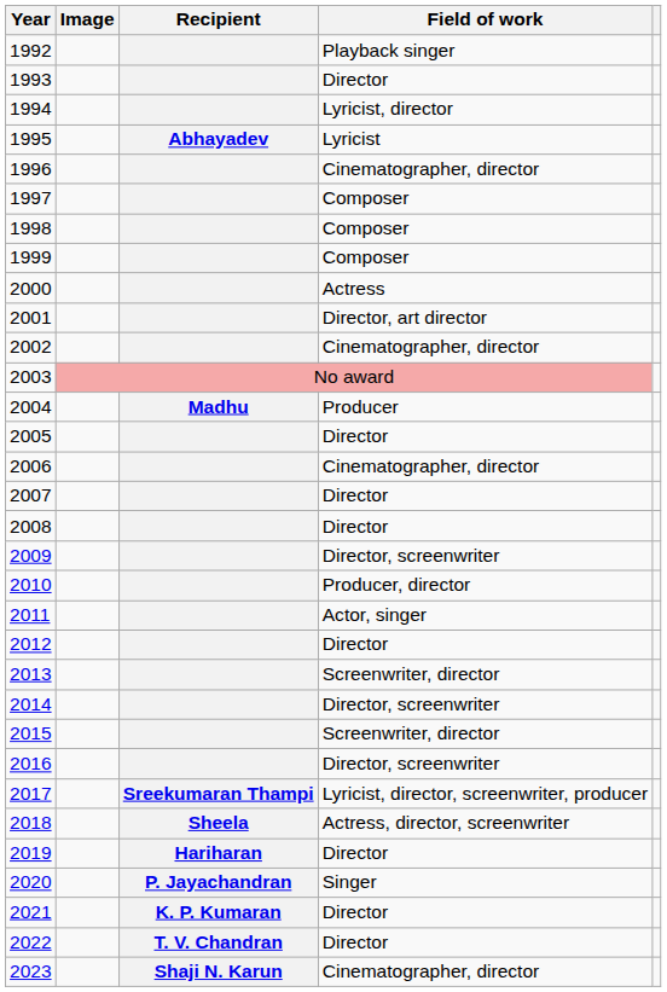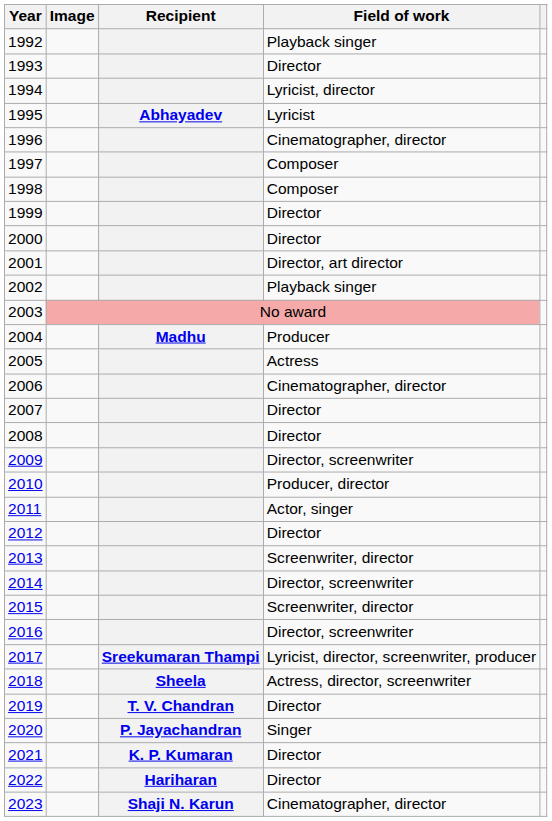 <table class="wikitable plainrowheaders sortable">
 <tr>
 <th scope="col">Year</th>
 <th scope="col">Image</th>
 <th scope="col">Recipient</th>
 <th scope="col">Field of work</th>
 <th scope="col" class="unsortable"></th>
 </tr>
 <tr>
 <td>1992</td>
 <td></td>
 <th scope="row"></th>
 <td>Playback singer</td>
 <td style="text-align:center;"></td>
 </tr>
 <tr>
 <td>1993</td>
 <td></td>
 <th scope="row"></th>
 <td>Director</td>
 <td style="text-align:center;"></td>
 </tr>
 <tr>
 <td>1994</td>
 <td></td>
 <th scope="row"></th>
 <td>Lyricist, director</td>
 <td style="text-align:center;"></td>
 </tr>
 <tr>
 <td>1995</td>
 <td></td>
 <th scope="row"><a href='#'>Abhayadev</a></th>
 <td>Lyricist</td>
 <td style="text-align:center;"></td>
 </tr>
 <tr>
 <td>1996</td>
 <td></td>
 <th scope="row"></th>
 <td>Cinematographer, director</td>
 <td style="text-align:center;"></td>
 </tr>
 <tr>
 <td>1997</td>
 <td></td>
 <th scope="row"></th>
 <td>Composer</td>
 <td style="text-align:center;"></td>
 </tr>
 <tr>
 <td>1998</td>
 <td></td>
 <th scope="row"></th>
 <td>Composer</td>
 <td style="text-align:center;"></td>
 </tr>
 <tr>
 <td>1999</td>
 <td></td>
 <th scope="row"></th>
-<td>Composer</td>
+<td>Director</td>
 <td style="text-align:center;"></td>
 </tr>
 <tr>
 <td>2000</td>
 <td></td>
 <th scope="row"></th>
-<td>Actress</td>
+<td>Director</td>
 <td style="text-align:center;"></td>
 </tr>
 <tr>
 <td>2001</td>
 <td></td>
 <th scope="row"></th>
 <td>Director, art director</td>
 <td style="text-align:center;"></td>
 </tr>
 <tr>
 <td>2002</td>
 <td></td>
 <th scope="row"></th>
-<td>Cinematographer, director</td>
+<td>Playback singer</td>
 <td style="text-align:center;"></td>
 </tr>
 <tr>
 <td>2003</td>
 <td bgcolor="#F5A9A9" align="center" colspan="3">No award</td>
 <td style="text-align:center;"></td>
 </tr>
 <tr>
 <td>2004</td>
 <td></td>
 <th scope="row"><a href='#'>Madhu</a></th>
 <td>Producer</td>
 <td style="text-align:center;"></td>
 </tr>
 <tr>
 <td>2005</td>
 <td></td>
 <th scope="row"></th>
-<td>Director</td>
+<td>Actress</td>
 <td style="text-align:center;"></td>
 </tr>
 <tr>
 <td>2006</td>
 <td></td>
 <th scope="row"></th>
 <td>Cinematographer, director</td>
 <td style="text-align:center;"></td>
 </tr>
 <tr>
 <td>2007</td>
 <td></td>
 <th scope="row"></th>
 <td>Director</td>
 <td style="text-align:center;"></td>
 </tr>
 <tr>
 <td>2008</td>
 <td></td>
 <th scope="row"></th>
 <td>Director</td>
 <td style="text-align:center;"></td>
 </tr>
 <tr>
 <td><a href='#'>2009</a></td>
 <td></td>
 <th scope="row"></th>
 <td>Director, screenwriter</td>
 <td style="text-align:center;"></td>
 </tr>
 <tr>
 <td><a href='#'>2010</a></td>
 <td></td>
 <th scope="row"></th>
 <td>Producer, director</td>
 <td style="text-align:center;"></td>
 </tr>
 <tr>
 <td><a href='#'>2011</a></td>
 <td></td>
 <th scope="row"></th>
 <td>Actor, singer</td>
 <td style="text-align:center;"></td>
 </tr>
 <tr>
 <td><a href='#'>2012</a></td>
 <td></td>
 <th scope="row"></th>
 <td>Director</td>
 <td style="text-align:center;"></td>
 </tr>
 <tr>
 <td><a href='#'>2013</a></td>
 <td></td>
 <th scope="row"></th>
 <td>Screenwriter, director</td>
 <td style="text-align:center;"></td>
 </tr>
 <tr>
 <td><a href='#'>2014</a></td>
 <td></td>
 <th scope="row"></th>
 <td>Director, screenwriter</td>
 <td style="text-align:center;"></td>
 </tr>
 <tr>
 <td><a href='#'>2015</a></td>
 <td></td>
 <th scope="row"></th>
 <td>Screenwriter, director</td>
 <td style="text-align:center;"></td>
 </tr>
 <tr>
 <td><a href='#'>2016</a></td>
 <td></td>
 <th scope="row"></th>
 <td>Director, screenwriter</td>
 <td style="text-align:center;"></td>
 </tr>
 <tr>
 <td><a href='#'>2017</a></td>
 <td></td>
 <th scope="row"><a href='#'>Sreekumaran Thampi</a></th>
 <td>Lyricist, director, screenwriter, producer</td>
 <td style="text-align:center;"></td>
 </tr>
 <tr>
 <td><a href='#'>2018</a></td>
 <td></td>
 <th scope="row"><a href='#'>Sheela</a></th>
 <td>Actress, director, screenwriter</td>
 <td style="text-align:center;"></td>
 </tr>
 <tr>
 <td><a href='#'>2019</a></td>
 <td></td>
-<th scope="row"><a href='#'>Hariharan</a></th>
+<th scope="row"><a href='#'>T. V. Chandran</a></th>
 <td>Director</td>
 <td style="text-align:center;"></td>
 </tr>
 <tr>
 <td><a href='#'>2020</a></td>
 <td></td>
 <th scope="row"><a href='#'>P. Jayachandran</a></th>
 <td>Singer</td>
 <td style="text-align:center;"></td>
 </tr>
 <tr>
 <td><a href='#'>2021</a></td>
 <td></td>
 <th scope="row"><a href='#'>K. P. Kumaran</a></th>
 <td>Director</td>
 <td style="text-align:center;"></td>
 </tr>
 <tr>
 <td><a href='#'>2022</a></td>
 <td></td>
-<th scope="row"><a href='#'>T. V. Chandran</a></th>
+<th scope="row"><a href='#'>Hariharan</a></th>
 <td>Director</td>
 <td style="text-align:center;"></td>
 </tr>
 <tr>
 <td><a href='#'>2023</a></td>
 <td></td>
 <th scope="row"><a href='#'>Shaji N. Karun</a></th>
 <td>Cinematographer, director</td>
 <td style="text-align:center;"></td>
 </tr>
 </table>
